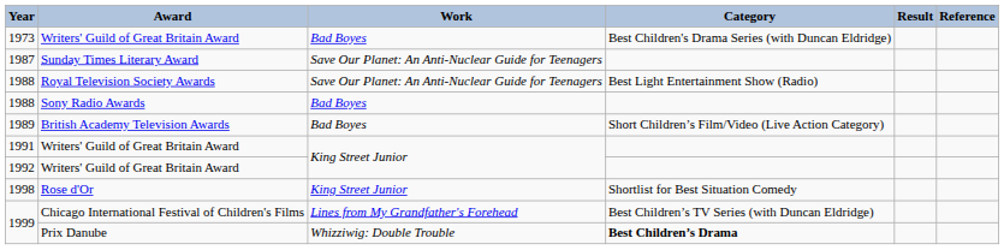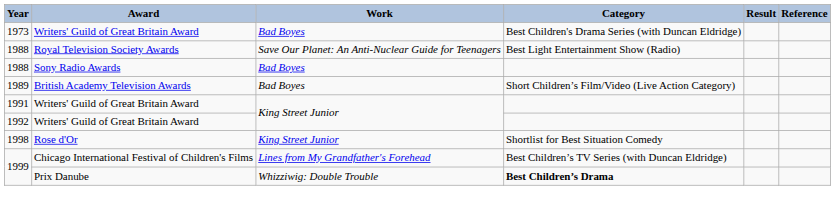 <table class="wikitable" style="font-size:90%">
 <tr style="text-align:center;">
 <th style="background:#B0C4DE;">Year</th>
 <th style="background:#B0C4DE;">Award</th>
 <th style="background:#B0C4DE;">Work</th>
 <th style="background:#B0C4DE;">Category</th>
 <th style="background:#B0C4DE;">Result</th>
 <th style="background:#B0C4DE;">Reference</th>
 </tr>
 <tr>
 <td>1973</td>
 <td><a href='#'>Writers' Guild of Great Britain Award</a></td>
 <td><em><a href='#'>Bad Boyes</a></em></td>
 <td>Best Children's Drama Series (with Duncan Eldridge)</td>
-<td></td>
-<td></td>
-</tr>
-<tr>
-<td>1987</td>
-<td><a href='#'>Sunday Times Literary Award</a></td>
-<td><em>Save Our Planet: An Anti-Nuclear Guide for Teenagers</em></td>
-<td></td>
 <td></td>
 <td></td>
 </tr>
 <tr>
 <td>1988</td>
 <td><a href='#'>Royal Television Society Awards</a></td>
 <td><em>Save Our Planet: An Anti-Nuclear Guide for Teenagers</em></td>
 <td>Best Light Entertainment Show (Radio)</td>
 <td></td>
 <td></td>
 </tr>
 <tr>
 <td>1988</td>
 <td><a href='#'>Sony Radio Awards</a></td>
 <td><em><a href='#'>Bad Boyes</a></em></td>
 <td></td>
 <td></td>
 <td></td>
 </tr>
 <tr>
 <td>1989</td>
 <td><a href='#'>British Academy Television Awards</a></td>
 <td><em>Bad Boyes</em></td>
 <td>Short Children’s Film/Video (Live Action Category)</td>
 <td></td>
 <td></td>
 </tr>
 <tr>
 <td>1991</td>
 <td>Writers' Guild of Great Britain Award</td>
 <td rowspan="2"><em>King Street Junior</em></td>
 <td></td>
 <td></td>
 <td></td>
 </tr>
 <tr>
 <td>1992</td>
 <td>Writers' Guild of Great Britain Award</td>
 <td></td>
 <td></td>
 <td></td>
 </tr>
 <tr>
 <td>1998</td>
 <td><a href='#'>Rose d'Or</a></td>
 <td><em><a href='#'>King Street Junior</a></em></td>
 <td>Shortlist for Best Situation Comedy</td>
 <td></td>
 <td></td>
 </tr>
 <tr>
 <td rowspan="2">1999</td>
 <td>Chicago International Festival of Children's Films</td>
 <td><em><a href='#'>Lines from My Grandfather's Forehead</a></em></td>
 <td>Best Children’s TV Series (with Duncan Eldridge)</td>
 <td></td>
 <td></td>
 </tr>
 <tr>
 <td>Prix Danube</td>
 <td><em>Whizziwig: Double Trouble</em></td>
 <td><strong>Best Children’s Drama</strong></td>
 <td></td>
 <td></td>
 </tr>
 </table>
